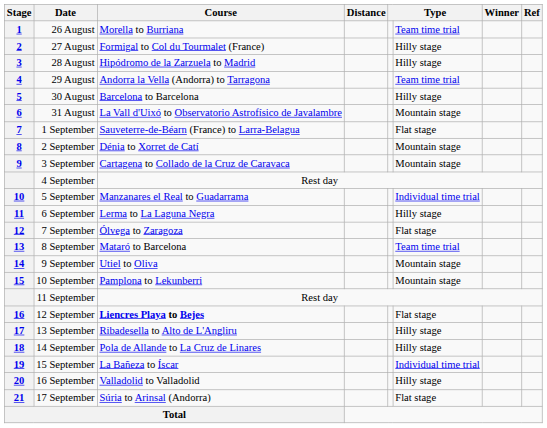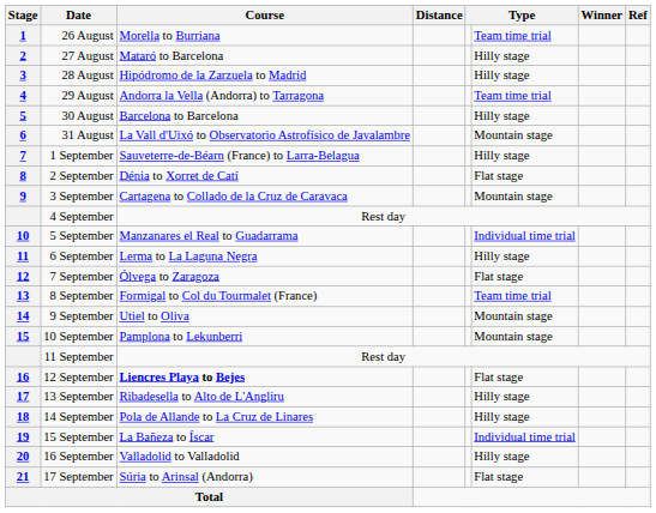 <table class="wikitable">
 <tr>
 <th scope="col">Stage</th>
 <th scope="col">Date</th>
 <th scope="col">Course</th>
 <th scope="col">Distance</th>
 <th scope="col" colspan="2">Type</th>
 <th scope="col">Winner</th>
 <th scope="col">Ref</th>
 </tr>
 <tr>
 <th scope="row"><a href='#'>1</a></th>
 <td style="text-align:right">26 August</td>
 <td><a href='#'>Morella</a> to <a href='#'>Burriana</a></td>
 <td style="text-align:center;"></td>
 <td></td>
 <td><a href='#'>Team time trial</a></td>
 <td> </td>
 <td></td>
 </tr>
 <tr>
 <th scope="row"><a href='#'>2</a></th>
 <td style="text-align:right">27 August</td>
-<td><a href='#'>Formigal</a> to <a href='#'>Col du Tourmalet</a> (France)</td>
+<td><a href='#'>Mataró</a> to Barcelona</td>
 <td style="text-align:center;"></td>
 <td></td>
 <td>Hilly stage</td>
 <td></td>
 <td></td>
 </tr>
 <tr>
 <th scope="row"><a href='#'>3</a></th>
 <td style="text-align:right">28 August</td>
 <td><a href='#'>Hipódromo de la Zarzuela</a> to <a href='#'>Madrid</a></td>
 <td style="text-align:center;"></td>
 <td></td>
 <td>Hilly stage</td>
 <td></td>
 <td></td>
 </tr>
 <tr>
 <th scope="row"><a href='#'>4</a></th>
 <td style="text-align:right">29 August</td>
 <td><a href='#'>Andorra la Vella</a> (Andorra) to <a href='#'>Tarragona</a></td>
 <td style="text-align:center;"></td>
 <td></td>
 <td><a href='#'>Team time trial</a></td>
 <td></td>
 <td></td>
 </tr>
 <tr>
 <th scope="row"><a href='#'>5</a></th>
 <td style="text-align:right">30 August</td>
 <td><a href='#'>Barcelona</a> to Barcelona</td>
 <td style="text-align:center;"></td>
 <td></td>
 <td>Hilly stage</td>
 <td></td>
 <td></td>
 </tr>
 <tr>
 <th scope="row"><a href='#'>6</a></th>
 <td style="text-align:right">31 August</td>
 <td><a href='#'>La Vall d'Uixó</a> to <a href='#'>Observatorio Astrofísico de Javalambre</a></td>
 <td style="text-align:center;"></td>
 <td></td>
 <td>Mountain stage</td>
 <td></td>
 <td></td>
 </tr>
 <tr>
 <th scope="row"><a href='#'>7</a></th>
 <td style="text-align:right">1 September</td>
 <td><a href='#'>Sauveterre-de-Béarn</a> (France) to <a href='#'>Larra-Belagua</a></td>
 <td style="text-align:center;"></td>
 <td></td>
-<td>Flat stage</td>
+<td>Hilly stage</td>
 <td></td>
 <td></td>
 </tr>
 <tr>
 <th scope="row"><a href='#'>8</a></th>
 <td style="text-align:right">2 September</td>
 <td><a href='#'>Dénia</a> to <a href='#'>Xorret de Catí</a></td>
 <td style="text-align:center;"></td>
 <td></td>
-<td>Mountain stage</td>
+<td>Flat stage</td>
 <td></td>
 <td></td>
 </tr>
 <tr>
 <th scope="row"><a href='#'>9</a></th>
 <td style="text-align:right">3 September</td>
 <td><a href='#'>Cartagena</a> to <a href='#'>Collado de la Cruz de Caravaca</a></td>
 <td style="text-align:center;"></td>
 <td></td>
 <td>Mountain stage</td>
 <td></td>
 <td></td>
 </tr>
 <tr>
 <th scope="row"></th>
 <td style="text-align:right">4 September</td>
 <td style="text-align:center" colspan="6">Rest day</td>
 </tr>
 <tr>
 <th scope="row"><a href='#'>10</a></th>
 <td style="text-align:right">5 September</td>
 <td><a href='#'>Manzanares el Real</a> to <a href='#'>Guadarrama</a></td>
 <td style="text-align:center;"></td>
 <td></td>
 <td><a href='#'>Individual time trial</a></td>
 <td></td>
 <td></td>
 </tr>
 <tr>
 <th scope="row"><a href='#'>11</a></th>
 <td style="text-align:right">6 September</td>
 <td><a href='#'>Lerma</a> to <a href='#'>La Laguna Negra</a></td>
 <td style="text-align:center;"></td>
 <td></td>
 <td>Hilly stage</td>
 <td></td>
 <td></td>
 </tr>
 <tr>
 <th scope="row"><a href='#'>12</a></th>
 <td style="text-align:right">7 September</td>
 <td><a href='#'>Ólvega</a> to <a href='#'>Zaragoza</a></td>
 <td style="text-align:center;"></td>
 <td></td>
 <td>Flat stage</td>
 <td></td>
 <td></td>
 </tr>
 <tr>
 <th scope="row"><a href='#'>13</a></th>
 <td style="text-align:right">8 September</td>
-<td><a href='#'>Mataró</a> to Barcelona</td>
+<td><a href='#'>Formigal</a> to <a href='#'>Col du Tourmalet</a> (France)</td>
 <td style="text-align:center;"></td>
 <td></td>
 <td><a href='#'>Team time trial</a></td>
 <td></td>
 <td></td>
 </tr>
 <tr>
 <th scope="row"><a href='#'>14</a></th>
 <td style="text-align:right">9 September</td>
 <td><a href='#'>Utiel</a> to <a href='#'>Oliva</a></td>
 <td style="text-align:center;"></td>
 <td></td>
 <td>Mountain stage</td>
 <td></td>
 <td></td>
 </tr>
 <tr>
 <th scope="row"><a href='#'>15</a></th>
 <td style="text-align:right">10 September</td>
 <td><a href='#'>Pamplona</a> to <a href='#'>Lekunberri</a></td>
 <td style="text-align:center;"></td>
 <td></td>
 <td>Mountain stage</td>
 <td></td>
 <td></td>
 </tr>
 <tr>
 <th scope="row"></th>
 <td style="text-align:right">11 September</td>
 <td style="text-align:center" colspan="6">Rest day</td>
 </tr>
 <tr>
 <th scope="row"><a href='#'>16</a></th>
 <td style="text-align:right">12 September</td>
 <td><strong><a href='#'>Liencres Playa</a> to <a href='#'>Bejes</a></strong></td>
 <td style="text-align:center;"></td>
 <td></td>
 <td>Flat stage</td>
 <td></td>
 <td></td>
 </tr>
 <tr>
 <th scope="row"><a href='#'>17</a></th>
 <td style="text-align:right">13 September</td>
 <td><a href='#'>Ribadesella</a> to <a href='#'>Alto de L'Angliru</a></td>
 <td style="text-align:center;"></td>
 <td></td>
 <td>Hilly stage</td>
 <td></td>
 <td></td>
 </tr>
 <tr>
 <th scope="row"><a href='#'>18</a></th>
 <td style="text-align:right">14 September</td>
 <td><a href='#'>Pola de Allande</a> to <a href='#'>La Cruz de Linares</a></td>
 <td style="text-align:center;"></td>
 <td></td>
 <td>Hilly stage</td>
 <td></td>
 <td></td>
 </tr>
 <tr>
 <th scope="row"><a href='#'>19</a></th>
 <td style="text-align:right">15 September</td>
 <td><a href='#'>La Bañeza</a> to <a href='#'>Íscar</a></td>
 <td style="text-align:center;"></td>
 <td></td>
 <td><a href='#'>Individual time trial</a></td>
 <td></td>
 <td></td>
 </tr>
 <tr>
 <th scope="row"><a href='#'>20</a></th>
 <td style="text-align:right">16 September</td>
 <td><a href='#'>Valladolid</a> to Valladolid</td>
 <td style="text-align:center;"></td>
 <td></td>
 <td>Hilly stage</td>
 <td></td>
 <td></td>
 </tr>
 <tr>
 <th scope="row"><a href='#'>21</a></th>
 <td style="text-align:right">17 September</td>
 <td><a href='#'>Súria</a> to <a href='#'>Arinsal</a> (Andorra)</td>
 <td style="text-align:center;"></td>
 <td></td>
 <td>Flat stage</td>
 <td></td>
 <td></td>
 </tr>
 <tr>
 <th colspan="3">Total</th>
 <td colspan="5" style="text-align:center"></td>
 </tr>
 </table>
